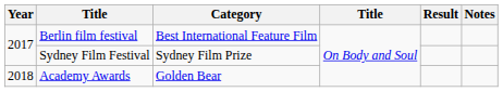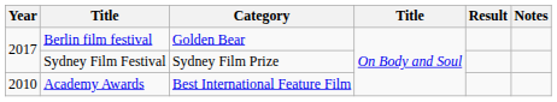 <table class="wikitable">
 <tr>
 <th>Year</th>
 <th>Title</th>
 <th>Category</th>
 <th>Title</th>
 <th>Result</th>
 <th>Notes</th>
 </tr>
 <tr>
 <td rowspan="2">2017</td>
 <td><a href='#'>Berlin film festival</a></td>
-<td><a href='#'>Best International Feature Film</a></td>
+<td><a href='#'>Golden Bear</a></td>
 <td rowspan="3"><em><a href='#'>On Body and Soul</a></em></td>
 <td></td>
 <td></td>
 </tr>
 <tr>
 <td>Sydney Film Festival</td>
 <td>Sydney Film Prize</td>
 <td></td>
 <td></td>
 </tr>
 <tr>
-<td>2018</td>
+<td>2010</td>
 <td><a href='#'>Academy Awards</a></td>
-<td><a href='#'>Golden Bear</a></td>
+<td><a href='#'>Best International Feature Film</a></td>
 <td></td>
 <td></td>
 </tr>
 </table>
